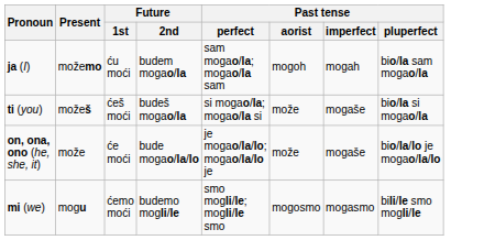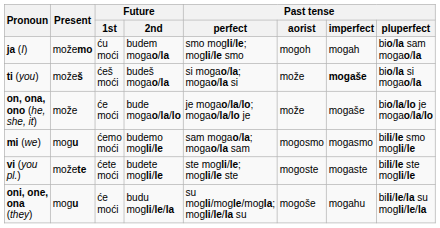 <table class="wikitable">
 <tr>
 <th rowspan="2">Pronoun</th>
 <th rowspan="2">Present</th>
 <th colspan="2">Future</th>
 <th colspan="4">Past tense</th>
 </tr>
 <tr>
 <th>1st</th>
 <th>2nd</th>
 <th>perfect</th>
 <th>aorist</th>
 <th>imperfect</th>
 <th>pluperfect</th>
 </tr>
 <tr>
 <td><strong>ja</strong> (<em>I</em>)</td>
 <td>može<strong>mo</strong></td>
 <td>ću moći</td>
 <td>budem moga<strong>o</strong>/<strong>la</strong></td>
-<td>sam moga<strong>o</strong>/<strong>la</strong>; moga<strong>o</strong>/<strong>la</strong> sam</td>
+<td>smo mog<strong>li</strong>/<strong>le</strong>; mog<strong>li</strong>/<strong>le</strong> smo</td>
 <td>mogoh</td>
 <td>mogah</td>
 <td>bi<strong>o</strong>/<strong>la</strong> sam moga<strong>o</strong>/<strong>la</strong></td>
 </tr>
 <tr>
 <td><strong>ti</strong> (<em>you</em>)</td>
 <td>može<strong>š</strong></td>
 <td>ćeš moći</td>
 <td>budeš moga<strong>o</strong>/<strong>la</strong></td>
 <td>si moga<strong>o</strong>/<strong>la</strong>; moga<strong>o</strong>/<strong>la</strong> si</td>
 <td>može</td>
-<td>mogaše</td>
+<td><strong>mogaše</strong></td>
 <td>bi<strong>o</strong>/<strong>la</strong> si moga<strong>o</strong>/<strong>la</strong></td>
 </tr>
 <tr>
 <td><strong>on, ona, ono</strong> (<em>he, she, it</em>)</td>
 <td>može</td>
 <td>će moći</td>
 <td>bude moga<strong>o</strong>/<strong>la</strong>/<strong>lo</strong></td>
 <td>je moga<strong>o</strong>/<strong>la</strong>/<strong>lo</strong>; moga<strong>o</strong>/<strong>la</strong>/<strong>lo</strong> je</td>
 <td>može</td>
 <td>mogaše</td>
 <td>bi<strong>o</strong>/<strong>la</strong>/<strong>lo</strong> je moga<strong>o</strong>/<strong>la</strong>/<strong>lo</strong></td>
 </tr>
 <tr>
 <td><strong>mi</strong> (<em>we</em>)</td>
 <td>mog<strong>u</strong></td>
 <td>ćemo moći</td>
 <td>budemo mog<strong>li</strong>/<strong>le</strong></td>
-<td>smo mog<strong>li</strong>/<strong>le</strong>; mog<strong>li</strong>/<strong>le</strong> smo</td>
+<td>sam moga<strong>o</strong>/<strong>la</strong>; moga<strong>o</strong>/<strong>la</strong> sam</td>
 <td>mogosmo</td>
 <td>mogasmo</td>
 <td>bi<strong>li</strong>/<strong>le</strong> smo mog<strong>li</strong>/<strong>le</strong></td>
 </tr>
+<tr>
+<td><strong>vi</strong> (<em>you pl.</em>)</td>
+<td>može<strong>te</strong></td>
+<td>ćete moći</td>
+<td>budete mog<strong>li</strong>/<strong>le</strong></td>
+<td>ste mog<strong>li</strong>/<strong>le</strong>; mog<strong>li</strong>/<strong>le</strong> ste</td>
+<td>mogoste</td>
+<td>mogaste</td>
+<td>bi<strong>li</strong>/<strong>le</strong> ste mog<strong>li</strong>/<strong>le</strong></td>
+</tr>
+<tr>
+<td><strong>oni, one, ona</strong> (<em>they</em>)</td>
+<td>mog<strong>u</strong></td>
+<td>će moći</td>
+<td>budu mog<strong>li</strong>/<strong>le</strong>/<strong>la</strong></td>
+<td>su mog<strong>li</strong>/mog<strong>le</strong>/mog<strong>la</strong>; mog<strong>li</strong>/<strong>le</strong>/<strong>la</strong> su</td>
+<td>mogoše</td>
+<td>mogahu</td>
+<td>bi<strong>li</strong>/<strong>le</strong>/<strong>la</strong> su mog<strong>li</strong>/<strong>le</strong>/<strong>la</strong></td>
+</tr>
 </table>
